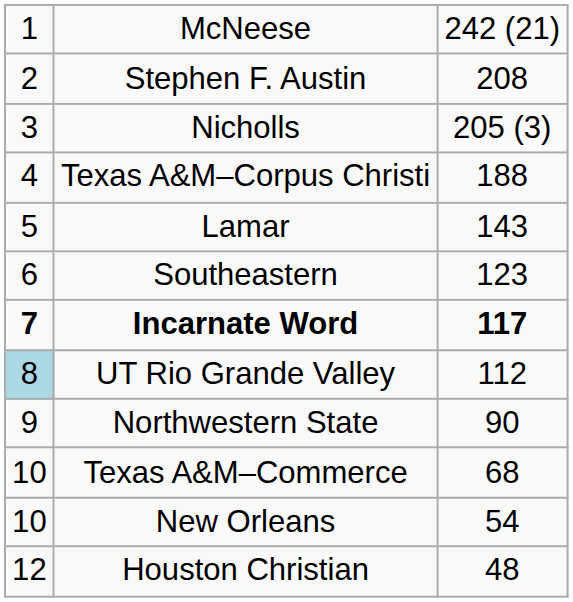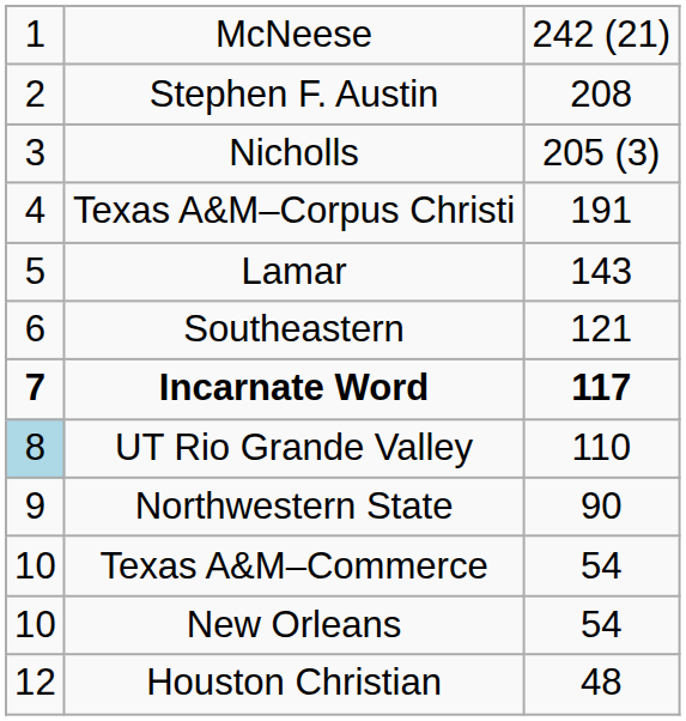 <table class="wikitable">
 <tr align="center">
 <td>1</td>
 <td>McNeese</td>
 <td>242 (21)</td>
 </tr>
 <tr align="center">
 <td>2</td>
 <td>Stephen F. Austin</td>
 <td>208</td>
 </tr>
 <tr align="center">
 <td>3</td>
 <td>Nicholls</td>
 <td>205 (3)</td>
 </tr>
 <tr align="center">
 <td>4</td>
 <td>Texas A&M–Corpus Christi</td>
-<td>188</td>
+<td>191</td>
 </tr>
 <tr align="center">
 <td>5</td>
 <td>Lamar</td>
 <td>143</td>
 </tr>
 <tr align="center">
 <td>6</td>
 <td>Southeastern</td>
-<td>123</td>
+<td>121</td>
 </tr>
 <tr align="center">
 <td><strong>7</strong></td>
 <td><strong>Incarnate Word</strong></td>
 <td><strong>117</strong></td>
 </tr>
 <tr align="center">
 <td style="background: lightblue;">8</td>
 <td>UT Rio Grande Valley</td>
-<td>112</td>
+<td>110</td>
 </tr>
 <tr align="center">
 <td>9</td>
 <td>Northwestern State</td>
 <td>90</td>
 </tr>
 <tr align="center">
 <td>10</td>
 <td>Texas A&M–Commerce</td>
-<td>68</td>
+<td>54</td>
 </tr>
 <tr align="center">
 <td>10</td>
 <td>New Orleans</td>
 <td>54</td>
 </tr>
 <tr align="center">
 <td>12</td>
 <td>Houston Christian</td>
 <td>48</td>
 </tr>
 </table>
